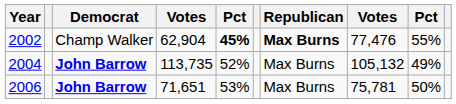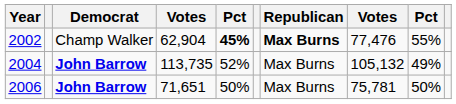 <table class="wikitable" style="margin:0.5em ; font-size:95%">
 <tr>
 <th>Year</th>
 <th></th>
 <th>Democrat</th>
 <th>Votes</th>
 <th>Pct</th>
 <th></th>
 <th>Republican</th>
 <th>Votes</th>
 <th>Pct</th>
 <th></th>
 </tr>
 <tr>
 <td><a href='#'>2002</a></td>
 <td></td>
 <td>Champ Walker</td>
 <td>62,904</td>
 <td><strong>45%</strong></td>
 <td></td>
 <td><strong>Max Burns</strong></td>
 <td>77,476</td>
 <td>55%</td>
 <td></td>
 </tr>
 <tr>
 <td><a href='#'>2004</a></td>
 <td></td>
 <td><strong><a href='#'>John Barrow</a></strong></td>
 <td>113,735</td>
 <td>52%</td>
 <td></td>
 <td>Max Burns</td>
 <td>105,132</td>
 <td>49%</td>
 <td></td>
 </tr>
 <tr>
 <td><a href='#'>2006</a></td>
 <td></td>
 <td><strong><a href='#'>John Barrow</a></strong></td>
 <td>71,651</td>
-<td>53%</td>
+<td>50%</td>
 <td></td>
 <td>Max Burns</td>
 <td>75,781</td>
 <td>50%</td>
 <td></td>
 </tr>
 </table>
